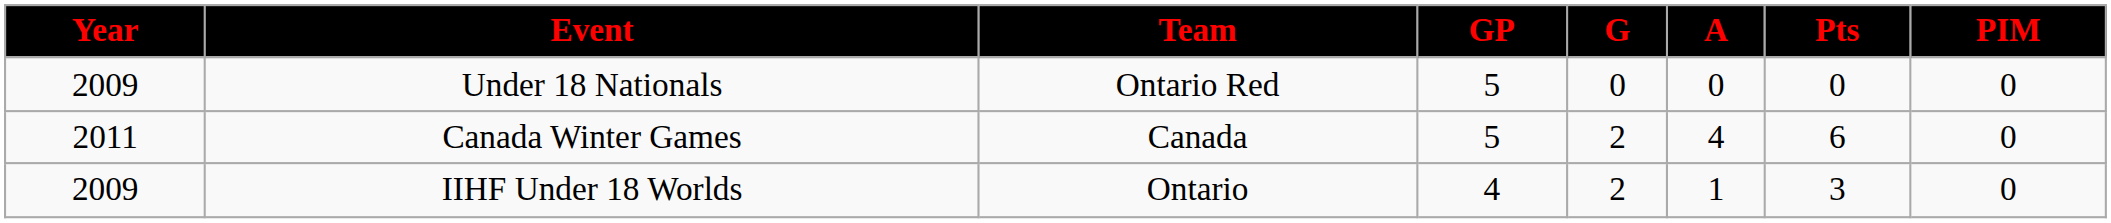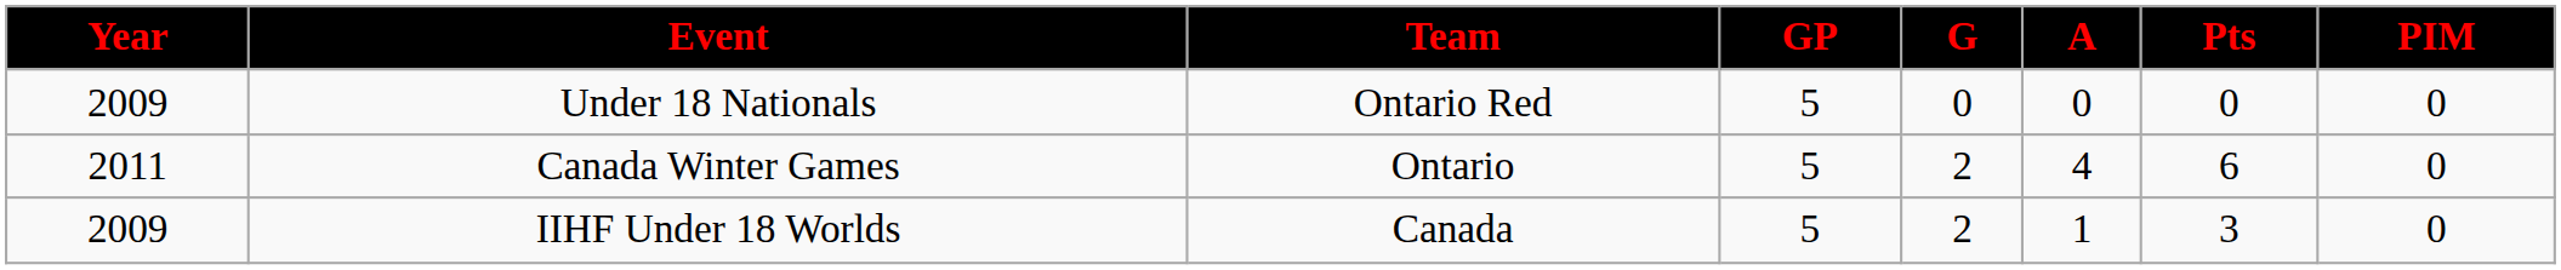 <table class="wikitable" style="width:80%;">
 <tr style="text-align:center; background:black; color:red;">
 <td><strong>Year</strong></td>
 <td><strong>Event</strong></td>
 <td><strong>Team</strong></td>
 <td><strong>GP</strong></td>
 <td><strong>G</strong></td>
 <td><strong>A</strong></td>
 <td><strong>Pts</strong></td>
 <td><strong>PIM</strong></td>
 </tr>
 <tr style="text-align:center;" bgcolor="">
 <td>2009</td>
 <td>Under 18 Nationals</td>
 <td>Ontario Red</td>
 <td>5</td>
 <td>0</td>
 <td>0</td>
 <td>0</td>
 <td>0</td>
 </tr>
 <tr style="text-align:center;" bgcolor="">
 <td>2011</td>
 <td>Canada Winter Games</td>
-<td>Canada</td>
+<td>Ontario</td>
 <td>5</td>
 <td>2</td>
 <td>4</td>
 <td>6</td>
 <td>0</td>
 </tr>
 <tr style="text-align:center;" bgcolor="">
 <td>2009</td>
 <td>IIHF Under 18 Worlds</td>
-<td>Ontario</td>
-<td>4</td>
+<td>Canada</td>
+<td>5</td>
 <td>2</td>
 <td>1</td>
 <td>3</td>
 <td>0</td>
 </tr>
 </table>
